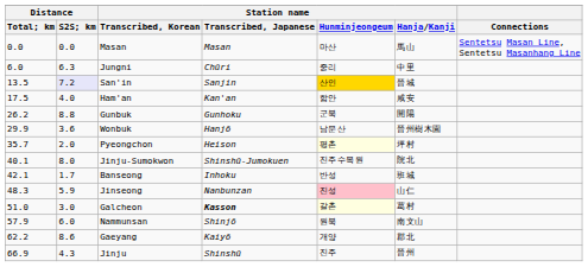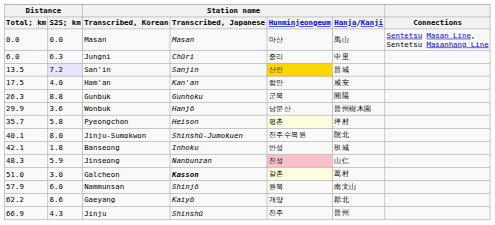 <table class="wikitable" style="font-size:90%;">
 <tr>
 </tr>
 <tr>
 <th colspan="2">Distance</th>
 <th colspan="4">Station name</th>
 <th colspan="3"></th>
 </tr>
 <tr>
 <th>Total; km</th>
 <th>S2S; km</th>
 <th>Transcribed, Korean</th>
 <th>Transcribed, Japanese</th>
 <th><a href='#'>Hunminjeongeum</a></th>
 <th><a href='#'>Hanja</a>/<a href='#'>Kanji</a></th>
 <th>Connections</th>
 </tr>
 <tr>
 <td>0.0</td>
 <td>0.0</td>
 <td>Masan</td>
 <td><em>Masan</em></td>
 <td>마산</td>
 <td>馬山</td>
 <td><a href='#'>Sentetsu</a> <a href='#'>Masan Line</a>,<br>Sentetsu <a href='#'>Masanhang Line</a></td>
 </tr>
 <tr>
 <td>6.0</td>
 <td>6.3</td>
 <td>Jungni</td>
 <td><em>Chūri</em></td>
 <td>중리</td>
 <td>中里</td>
 <td></td>
 </tr>
 <tr>
 <td>13.5</td>
 <td style="background: lavender;">7.2</td>
 <td>San'in</td>
 <td><em>Sanjin</em></td>
 <td style="background: gold;">산인</td>
 <td>晉城</td>
 <td></td>
 </tr>
 <tr>
 <td>17.5</td>
 <td>4.0</td>
 <td>Ham'an</td>
 <td><em>Kan'an</em></td>
 <td>함안</td>
 <td>咸安</td>
 <td></td>
 </tr>
 <tr>
-<td>26.2</td>
+<td>26.3</td>
 <td>8.8</td>
 <td>Gunbuk</td>
 <td><em>Gunhoku</em></td>
 <td>군북</td>
 <td>開陽</td>
 <td></td>
 </tr>
 <tr>
 <td>29.9</td>
 <td>3.6</td>
 <td>Wonbuk</td>
 <td><em>Hanjō</em></td>
 <td>남문산</td>
 <td>晉州樹木園</td>
 <td></td>
 </tr>
 <tr>
 <td>35.7</td>
-<td>2.0</td>
+<td>5.8</td>
 <td>Pyeongchon</td>
 <td><em>Heison</em></td>
 <td style="background: lightyellow;">평촌</td>
 <td>坪村</td>
 <td></td>
 </tr>
 <tr>
 <td>40.1</td>
 <td>8.0</td>
 <td>Jinju-Sumokwon</td>
 <td><em>Shinshū-Jumokuen</em></td>
 <td>진주수목원</td>
 <td>院北</td>
 <td></td>
 </tr>
 <tr>
 <td>42.1</td>
-<td>1.7</td>
+<td>1.8</td>
 <td>Banseong</td>
 <td><em>Inhoku</em></td>
 <td>반성</td>
 <td>班城</td>
 <td></td>
 </tr>
 <tr>
 <td>48.3</td>
 <td>5.9</td>
 <td>Jinseong</td>
 <td><em>Nanbunzan</em></td>
 <td style="background: pink;">진성</td>
 <td>山仁</td>
 <td></td>
 </tr>
 <tr>
 <td>51.0</td>
 <td>3.0</td>
 <td>Galcheon</td>
 <td><strong><em>Kasson</em></strong></td>
 <td style="background: lightyellow;">갈촌</td>
 <td>葛村</td>
 <td></td>
 </tr>
 <tr>
 <td>57.9</td>
 <td>6.0</td>
 <td>Nammunsan</td>
 <td><em>Shinjō</em></td>
 <td>원북</td>
 <td>南文山</td>
 <td></td>
 </tr>
 <tr>
 <td>62.2</td>
 <td>8.6</td>
 <td>Gaeyang</td>
 <td><em>Kaiyō</em></td>
 <td>개양</td>
 <td>郡北</td>
 <td></td>
 </tr>
 <tr>
 <td>66.9</td>
 <td>4.3</td>
 <td>Jinju</td>
 <td><em>Shinshū</em></td>
 <td>진주</td>
 <td>晉州</td>
 <td></td>
 </tr>
 </table>
